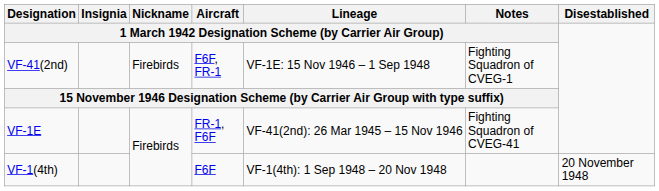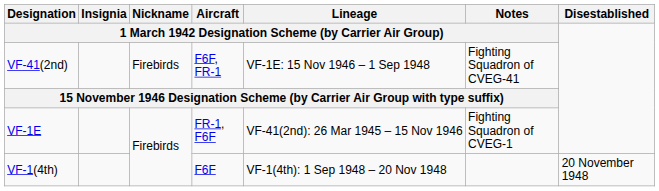 <table class="wikitable">
 <tr>
 <th>Designation</th>
 <th>Insignia</th>
 <th>Nickname</th>
 <th>Aircraft</th>
 <th>Lineage</th>
 <th>Notes</th>
 <th>Disestablished</th>
 </tr>
 <tr>
 <th colspan=6>1 March 1942 Designation Scheme (by Carrier Air Group)</th>
 </tr>
 <tr>
 <td><a href='#'>VF-41</a>(2nd)</td>
 <td></td>
 <td>Firebirds</td>
 <td><a href='#'>F6F</a>, <a href='#'>FR-1</a></td>
 <td>VF-1E: 15 Nov 1946 – 1 Sep 1948</td>
-<td>Fighting Squadron of CVEG-1</td>
+<td>Fighting Squadron of CVEG-41</td>
 </tr>
 <tr>
 <th colspan=6>15 November 1946 Designation Scheme (by Carrier Air Group with type suffix)</th>
 </tr>
 <tr>
 <td><a href='#'>VF-1E</a></td>
 <td></td>
 <td rowspan="2">Firebirds</td>
 <td><a href='#'>FR-1</a>, <a href='#'>F6F</a></td>
 <td style="white-space: nowrap;">VF-41(2nd): 26 Mar 1945 – 15 Nov 1946</td>
-<td>Fighting Squadron of CVEG-41</td>
+<td>Fighting Squadron of CVEG-1</td>
 </tr>
 <tr>
 <td><a href='#'>VF-1</a>(4th)</td>
 <td></td>
 <td><a href='#'>F6F</a></td>
 <td>VF-1(4th): 1 Sep 1948 – 20 Nov 1948</td>
 <td></td>
 <td>20 November 1948</td>
 </tr>
 </table>
